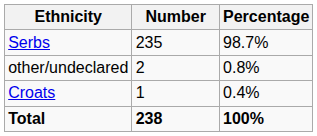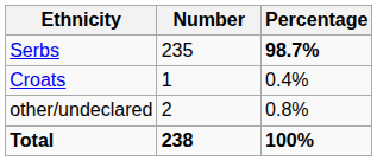 <table class="wikitable">
 <tr>
 <th width="100px">Ethnicity</th>
 <th width="80px">Number</th>
 <th width="80px">Percentage</th>
 </tr>
 <tr>
 <td><a href='#'>Serbs</a></td>
 <td>235</td>
-<td>98.7%</td>
+<td><strong>98.7%</strong></td>
+</tr>
+<tr>
+<td><a href='#'>Croats</a></td>
+<td>1</td>
+<td>0.4%</td>
 </tr>
 <tr>
 <td>other/undeclared</td>
 <td>2</td>
 <td>0.8%</td>
 </tr>
 <tr>
-<td><a href='#'>Croats</a></td>
-<td>1</td>
-<td>0.4%</td>
-</tr>
-<tr>
 <td><strong>Total</strong></td>
 <td><strong>238</strong></td>
 <td><strong>100%</strong></td>
 </tr>
 </table>
